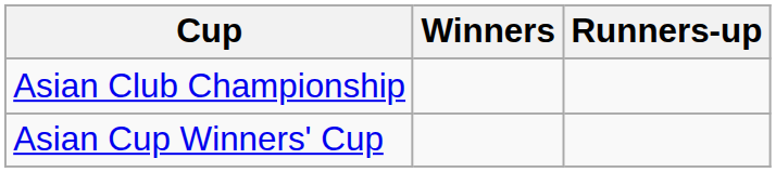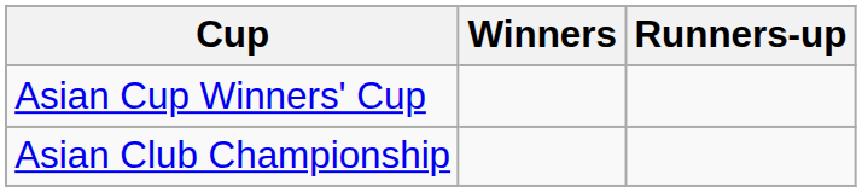 <table class="wikitable plainrowheaders sortable">
 <tr>
 <th scope=col>Cup</th>
 <th scope=col>Winners</th>
 <th scope=col>Runners-up</th>
 </tr>
 <tr>
+<td><a href='#'>Asian Cup Winners' Cup</a></td>
+<td></td>
+<td></td>
+</tr>
+<tr>
 <td><a href='#'>Asian Club Championship</a></td>
 <td></td>
 <td></td>
 </tr>
-<tr>
-<td><a href='#'>Asian Cup Winners' Cup</a></td>
-<td></td>
-<td></td>
-</tr>
 </table>
